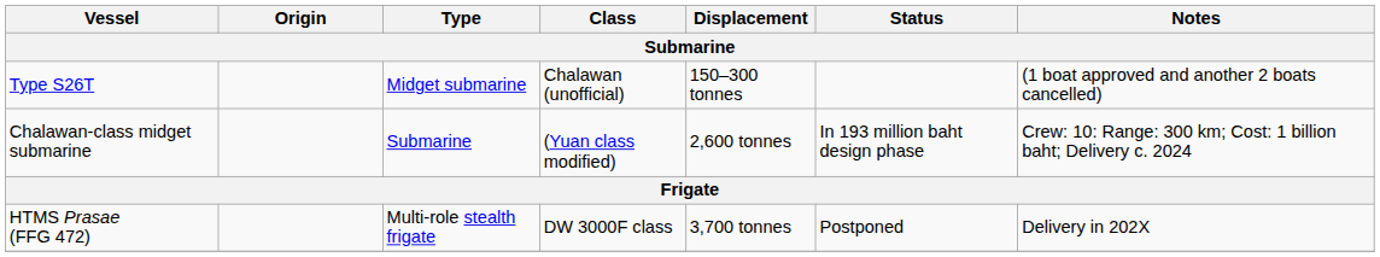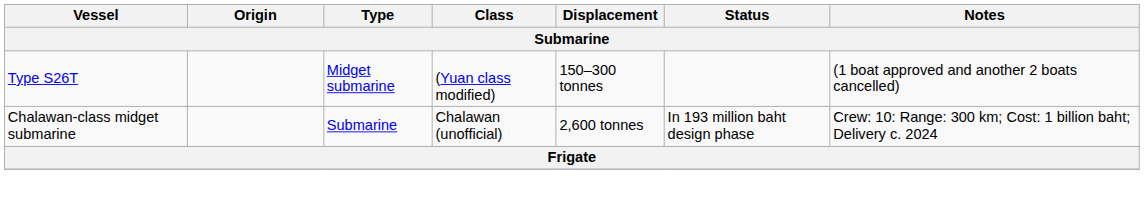 <table class="wikitable">
 <tr>
 <th>Vessel</th>
 <th style="text-align:centre; width:12%;">Origin</th>
 <th>Type</th>
 <th>Class</th>
 <th>Displacement</th>
 <th>Status</th>
 <th>Notes</th>
 </tr>
 <tr>
 <th colspan="7">Submarine</th>
 </tr>
 <tr>
 <td><a href='#'>Type S26T</a></td>
 <td> <br></td>
 <td><a href='#'>Midget submarine</a></td>
-<td>Chalawan (unofficial)</td>
+<td> <br> (<a href='#'>Yuan class</a> modified)</td>
 <td>150–300 tonnes</td>
 <td></td>
 <td>(1 boat approved and another 2 boats cancelled)</td>
 </tr>
 <tr>
 <td>Chalawan-class midget submarine</td>
 <td><br></td>
 <td><a href='#'>Submarine</a></td>
-<td> <br> (<a href='#'>Yuan class</a> modified)</td>
+<td>Chalawan (unofficial)</td>
 <td>2,600 tonnes</td>
 <td>In 193 million baht design phase</td>
 <td>Crew: 10: Range: 300 km; Cost: 1 billion baht; Delivery c. 2024</td>
 </tr>
 <tr>
 <th colspan="7">Frigate</th>
 </tr>
 <tr>
-<td>HTMS <em>Prasae</em> <br>(FFG 472)</td>
-<td rowspan="1"><br></td>
-<td>Multi-role <a href='#'>stealth</a> <a href='#'>frigate</a></td>
-<td>DW 3000F class</td>
-<td>3,700 tonnes</td>
-<td>Postponed</td>
-<td>Delivery in 202X</td>
-</tr>
-<tr>
 </tr>
 </table>
